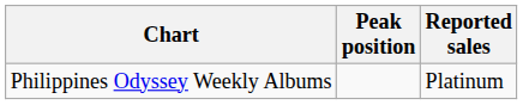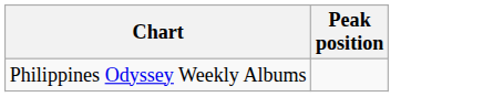 <table class="wikitable">
 <tr>
 <th>Chart</th>
 <th>Peak <br> position</th>
-<th>Reported <br> sales</th>
 </tr>
 <tr>
 <td>Philippines <a href='#'>Odyssey</a> Weekly Albums</td>
 <td></td>
-<td>Platinum</td>
 </tr>
 </table>
